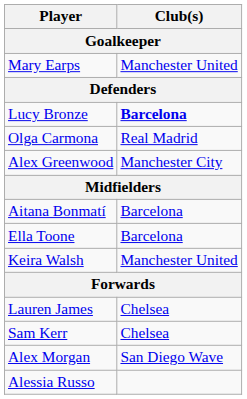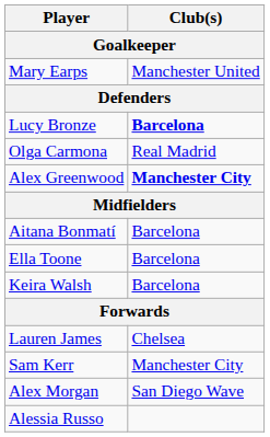 <table class="wikitable">
 <tr>
 <th>Player</th>
 <th>Club(s)</th>
 </tr>
 <tr>
 <th colspan="2">Goalkeeper</th>
 </tr>
 <tr>
 <td> <a href='#'>Mary Earps</a></td>
 <td> <a href='#'>Manchester United</a></td>
 </tr>
 <tr>
 <th colspan="2">Defenders</th>
 </tr>
 <tr>
 <td> <a href='#'>Lucy Bronze</a></td>
 <td><strong> <a href='#'>Barcelona</a></strong></td>
 </tr>
 <tr>
 <td> <a href='#'>Olga Carmona</a></td>
 <td> <a href='#'>Real Madrid</a></td>
 </tr>
 <tr>
 <td> <a href='#'>Alex Greenwood</a></td>
-<td> <a href='#'>Manchester City</a></td>
+<td><strong> <a href='#'>Manchester City</a></strong></td>
 </tr>
 <tr>
 <th colspan="2">Midfielders</th>
 </tr>
 <tr>
 <td> <a href='#'>Aitana Bonmatí</a></td>
 <td> <a href='#'>Barcelona</a></td>
 </tr>
 <tr>
 <td> <a href='#'>Ella Toone</a></td>
 <td> <a href='#'>Barcelona</a></td>
 </tr>
 <tr>
 <td> <a href='#'>Keira Walsh</a></td>
-<td> <a href='#'>Manchester United</a></td>
+<td> <a href='#'>Barcelona</a></td>
 </tr>
 <tr>
 <th colspan="2">Forwards</th>
 </tr>
 <tr>
 <td> <a href='#'>Lauren James</a></td>
 <td> <a href='#'>Chelsea</a></td>
 </tr>
 <tr>
 <td> <a href='#'>Sam Kerr</a></td>
-<td> <a href='#'>Chelsea</a></td>
+<td> <a href='#'>Manchester City</a></td>
 </tr>
 <tr>
 <td> <a href='#'>Alex Morgan</a></td>
 <td> <a href='#'>San Diego Wave</a></td>
 </tr>
 <tr>
 <td> <a href='#'>Alessia Russo</a></td>
 <td></td>
 </tr>
 </table>
